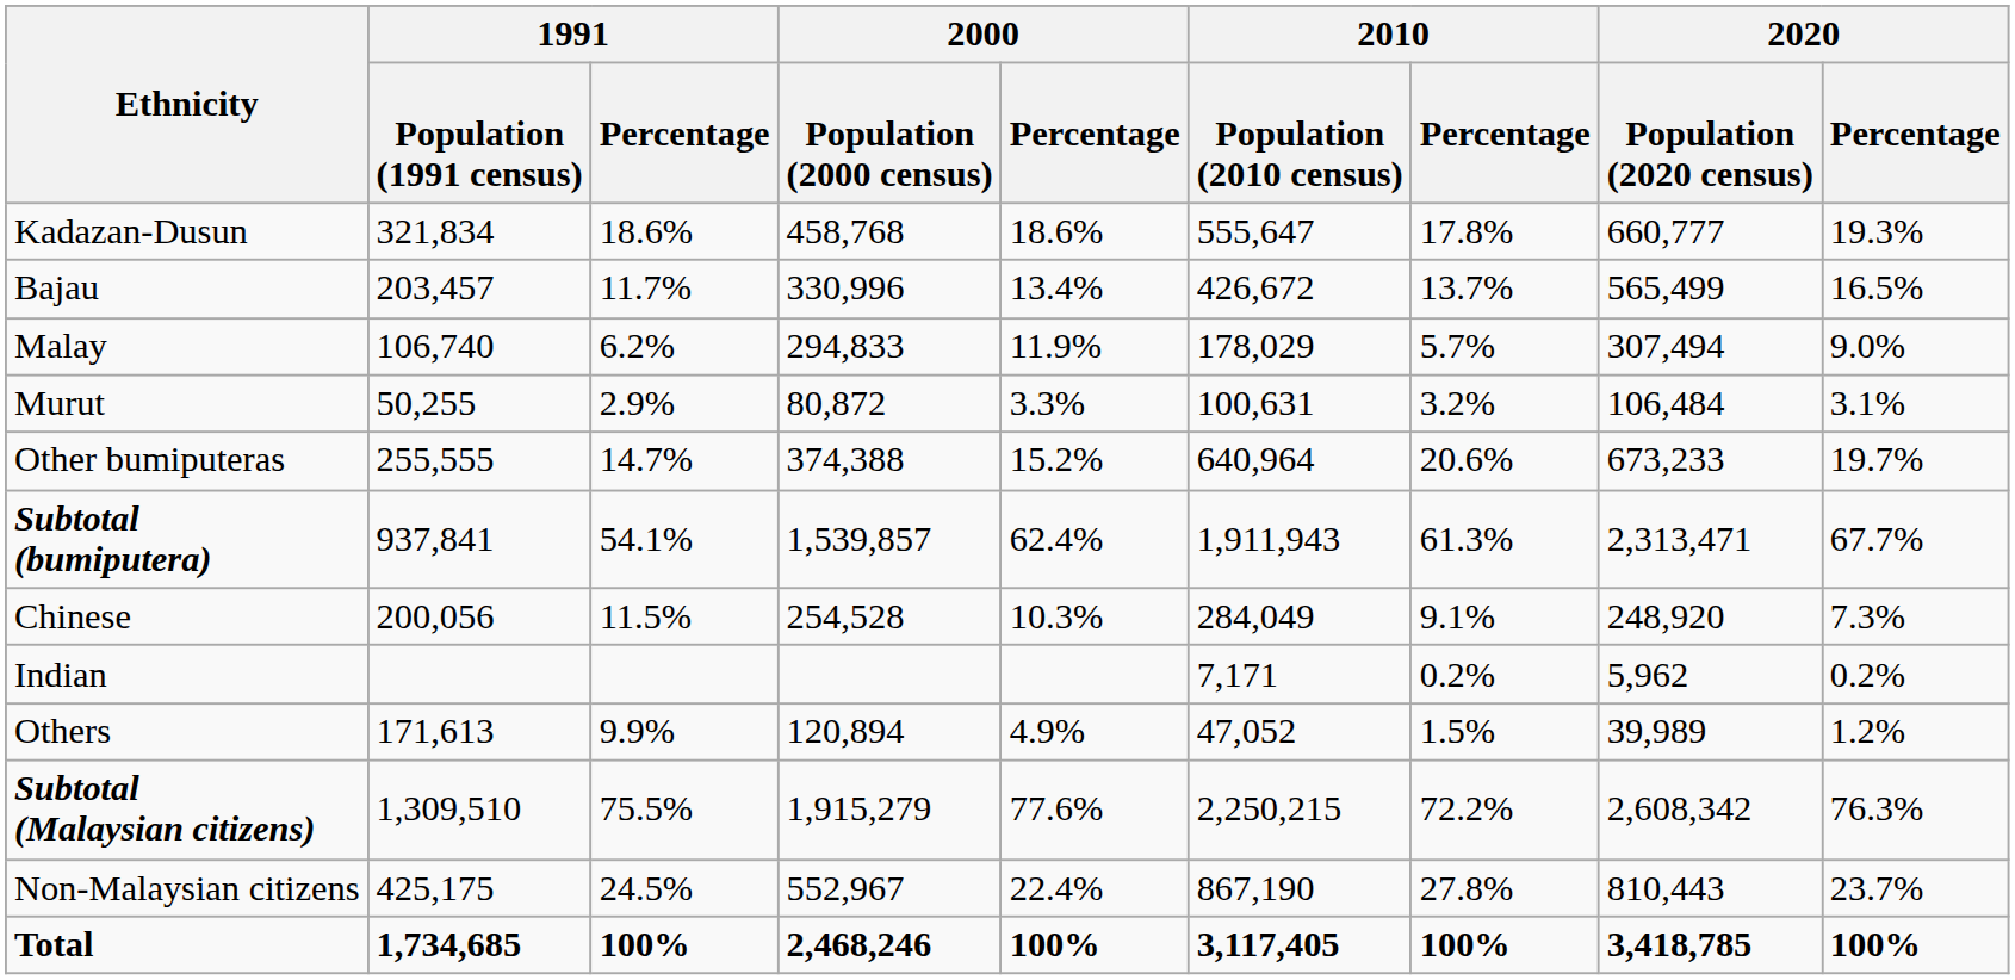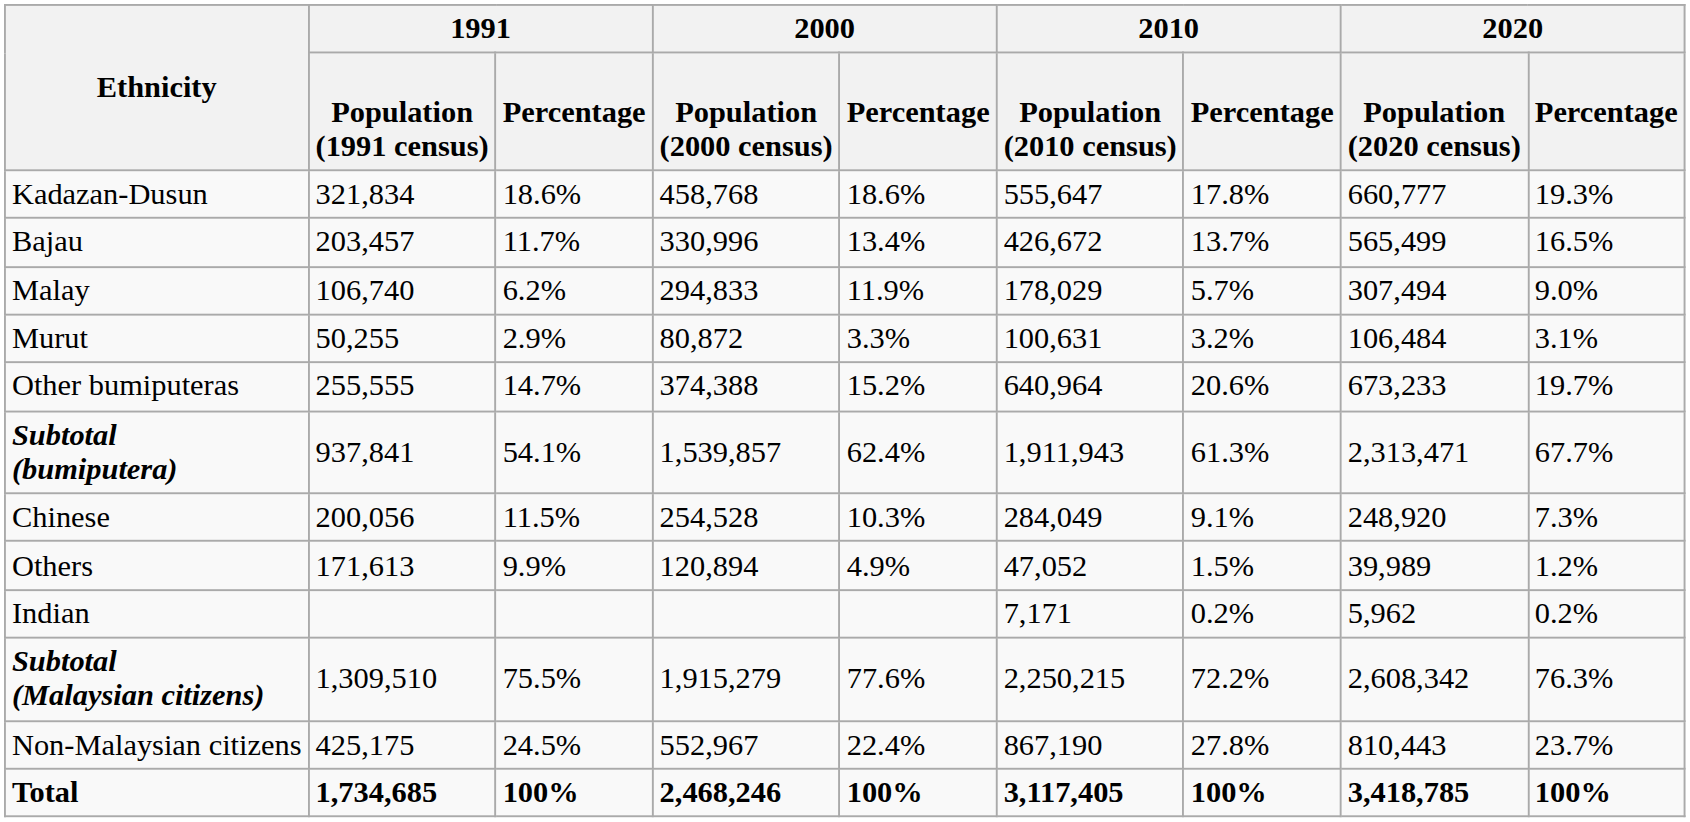 <table class="wikitable">
 <tr>
 <th rowspan="2">Ethnicity</th>
 <th colspan="2">1991</th>
 <th colspan="2">2000</th>
 <th colspan="2">2010</th>
 <th colspan="2">2020</th>
 </tr>
 <tr>
 <th class="hintergrundfarbe98"><br>Population<br>(1991 census)</th>
 <th>Percentage</th>
 <th class="hintergrundfarbe98"><br>Population<br>(2000 census)</th>
 <th>Percentage</th>
 <th class="hintergrundfarbe98"><br>Population<br>(2010 census)</th>
 <th>Percentage</th>
 <th class="hintergrundfarbe98"><br>Population<br>(2020 census)</th>
 <th>Percentage</th>
 </tr>
 <tr>
 <td>Kadazan-Dusun</td>
 <td>321,834</td>
 <td>18.6%</td>
 <td>458,768</td>
 <td>18.6%</td>
 <td>555,647</td>
 <td>17.8%</td>
 <td>660,777</td>
 <td>19.3%</td>
 </tr>
 <tr>
 <td>Bajau</td>
 <td>203,457</td>
 <td>11.7%</td>
 <td>330,996</td>
 <td>13.4%</td>
 <td>426,672</td>
 <td>13.7%</td>
 <td>565,499</td>
 <td>16.5%</td>
 </tr>
 <tr>
 <td>Malay</td>
 <td>106,740</td>
 <td>6.2%</td>
 <td>294,833</td>
 <td>11.9%</td>
 <td>178,029</td>
 <td>5.7%</td>
 <td>307,494</td>
 <td>9.0%</td>
 </tr>
 <tr>
 <td>Murut</td>
 <td>50,255</td>
 <td>2.9%</td>
 <td>80,872</td>
 <td>3.3%</td>
 <td>100,631</td>
 <td>3.2%</td>
 <td>106,484</td>
 <td>3.1%</td>
 </tr>
 <tr>
 <td>Other bumiputeras</td>
 <td>255,555</td>
 <td>14.7%</td>
 <td>374,388</td>
 <td>15.2%</td>
 <td>640,964</td>
 <td>20.6%</td>
 <td>673,233</td>
 <td>19.7%</td>
 </tr>
 <tr>
 <td><strong><em>Subtotal<br>(bumiputera)</em></strong></td>
 <td>937,841</td>
 <td>54.1%</td>
 <td>1,539,857</td>
 <td>62.4%</td>
 <td>1,911,943</td>
 <td>61.3%</td>
 <td>2,313,471</td>
 <td>67.7%</td>
 </tr>
 <tr>
 <td>Chinese</td>
 <td>200,056</td>
 <td>11.5%</td>
 <td>254,528</td>
 <td>10.3%</td>
 <td>284,049</td>
 <td>9.1%</td>
 <td>248,920</td>
 <td>7.3%</td>
 </tr>
 <tr>
+<td>Others</td>
+<td>171,613</td>
+<td>9.9%</td>
+<td>120,894</td>
+<td>4.9%</td>
+<td>47,052</td>
+<td>1.5%</td>
+<td>39,989</td>
+<td>1.2%</td>
+</tr>
+<tr>
 <td>Indian</td>
 <td></td>
 <td></td>
 <td></td>
 <td></td>
 <td>7,171</td>
 <td>0.2%</td>
 <td>5,962</td>
 <td>0.2%</td>
-</tr>
-<tr>
-<td>Others</td>
-<td>171,613</td>
-<td>9.9%</td>
-<td>120,894</td>
-<td>4.9%</td>
-<td>47,052</td>
-<td>1.5%</td>
-<td>39,989</td>
-<td>1.2%</td>
 </tr>
 <tr>
 <td><strong><em>Subtotal<br>(Malaysian citizens)</em></strong></td>
 <td>1,309,510</td>
 <td>75.5%</td>
 <td>1,915,279</td>
 <td>77.6%</td>
 <td>2,250,215</td>
 <td>72.2%</td>
 <td>2,608,342</td>
 <td>76.3%</td>
 </tr>
 <tr>
 <td>Non-Malaysian citizens</td>
 <td>425,175</td>
 <td>24.5%</td>
 <td>552,967</td>
 <td>22.4%</td>
 <td>867,190</td>
 <td>27.8%</td>
 <td>810,443</td>
 <td>23.7%</td>
 </tr>
 <tr>
 <td><strong>Total</strong></td>
 <td><strong>1,734,685</strong></td>
 <td><strong>100%</strong></td>
 <td><strong>2,468,246</strong></td>
 <td><strong>100%</strong></td>
 <td><strong>3,117,405</strong></td>
 <td><strong>100%</strong></td>
 <td><strong>3,418,785</strong></td>
 <td><strong>100%</strong></td>
 </tr>
 </table>
